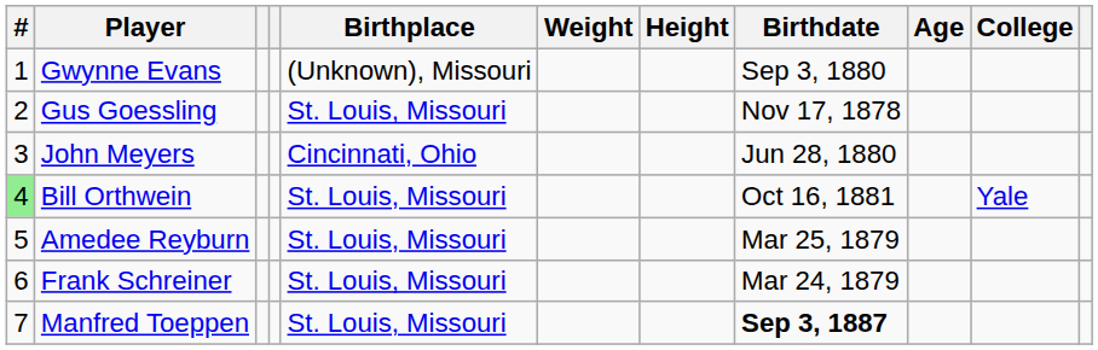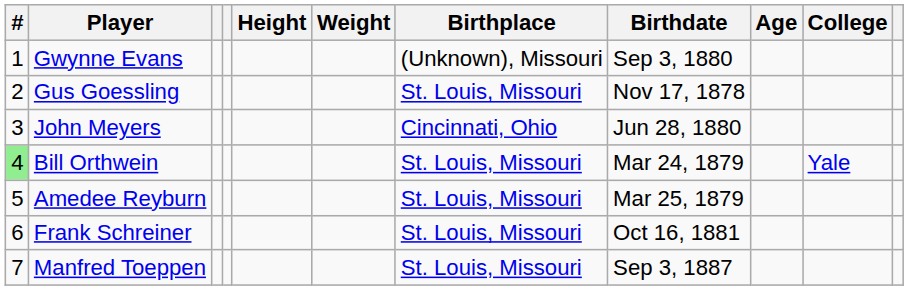 <table class="wikitable sortable" style="text-align: left; font-size: 90%; margin-left: 1em;">
 <tr>
 <th>#</th>
 <th>Player</th>
 <th></th>
 <th></th>
+<th>Height</th>
+<th>Weight</th>
 <th>Birthplace</th>
-<th>Weight</th>
-<th>Height</th>
 <th>Birthdate</th>
 <th>Age</th>
 <th>College</th>
 <th></th>
 </tr>
 <tr>
 <td style="text-align: center;">1</td>
 <td data-sort-value="Evans, Gwynne"><a href='#'>Gwynne Evans</a></td>
 <td style="text-align: center;"></td>
 <td style="text-align: center;"></td>
-<td> (Unknown), Missouri</td>
 <td></td>
 <td></td>
+<td> (Unknown), Missouri</td>
 <td>Sep 3, 1880</td>
 <td></td>
 <td></td>
 <td></td>
 </tr>
 <tr>
 <td style="text-align: center;">2</td>
 <td data-sort-value="Goessling, Gus"><a href='#'>Gus Goessling</a></td>
 <td style="text-align: center;"></td>
 <td style="text-align: center;"></td>
-<td> <a href='#'>St. Louis, Missouri</a></td>
 <td></td>
 <td></td>
+<td> <a href='#'>St. Louis, Missouri</a></td>
 <td>Nov 17, 1878</td>
 <td></td>
 <td></td>
 <td></td>
 </tr>
 <tr>
 <td style="text-align: center;">3</td>
 <td data-sort-value="Meyers, John"><a href='#'>John Meyers</a></td>
 <td style="text-align: center;"></td>
 <td style="text-align: center;"></td>
-<td> <a href='#'>Cincinnati, Ohio</a></td>
 <td></td>
 <td></td>
+<td> <a href='#'>Cincinnati, Ohio</a></td>
 <td>Jun 28, 1880</td>
 <td></td>
 <td></td>
 <td></td>
 </tr>
 <tr>
 <td style="background: lightgreen; text-align: center;">4</td>
 <td data-sort-value="Orthwein, Bill"><a href='#'>Bill Orthwein</a></td>
 <td style="text-align: center;"></td>
 <td style="text-align: center;"></td>
-<td> <a href='#'>St. Louis, Missouri</a></td>
 <td></td>
 <td></td>
-<td>Oct 16, 1881</td>
+<td> <a href='#'>St. Louis, Missouri</a></td>
+<td>Mar 24, 1879</td>
 <td></td>
 <td><a href='#'>Yale</a></td>
 <td></td>
 </tr>
 <tr>
 <td style="text-align: center;">5</td>
 <td data-sort-value="Reyburn, Amedee"><a href='#'>Amedee Reyburn</a></td>
 <td style="text-align: center;"></td>
 <td style="text-align: center;"></td>
-<td> <a href='#'>St. Louis, Missouri</a></td>
 <td></td>
 <td></td>
+<td> <a href='#'>St. Louis, Missouri</a></td>
 <td>Mar 25, 1879</td>
 <td></td>
 <td></td>
 <td></td>
 </tr>
 <tr>
 <td style="text-align: center;">6</td>
 <td data-sort-value="Schreiner, Frank"><a href='#'>Frank Schreiner</a></td>
 <td style="text-align: center;"></td>
 <td style="text-align: center;"></td>
-<td> <a href='#'>St. Louis, Missouri</a></td>
 <td></td>
 <td></td>
-<td>Mar 24, 1879</td>
+<td> <a href='#'>St. Louis, Missouri</a></td>
+<td>Oct 16, 1881</td>
 <td></td>
 <td></td>
 <td></td>
 </tr>
 <tr>
 <td style="text-align: center;">7</td>
 <td data-sort-value="Toeppen, Manfred"><a href='#'>Manfred Toeppen</a></td>
 <td style="text-align: center;"></td>
 <td style="text-align: center;"></td>
-<td> <a href='#'>St. Louis, Missouri</a></td>
 <td></td>
 <td></td>
-<td><strong>Sep 3, 1887</strong></td>
+<td> <a href='#'>St. Louis, Missouri</a></td>
+<td>Sep 3, 1887</td>
 <td></td>
 <td></td>
 <td></td>
 </tr>
 </table>
